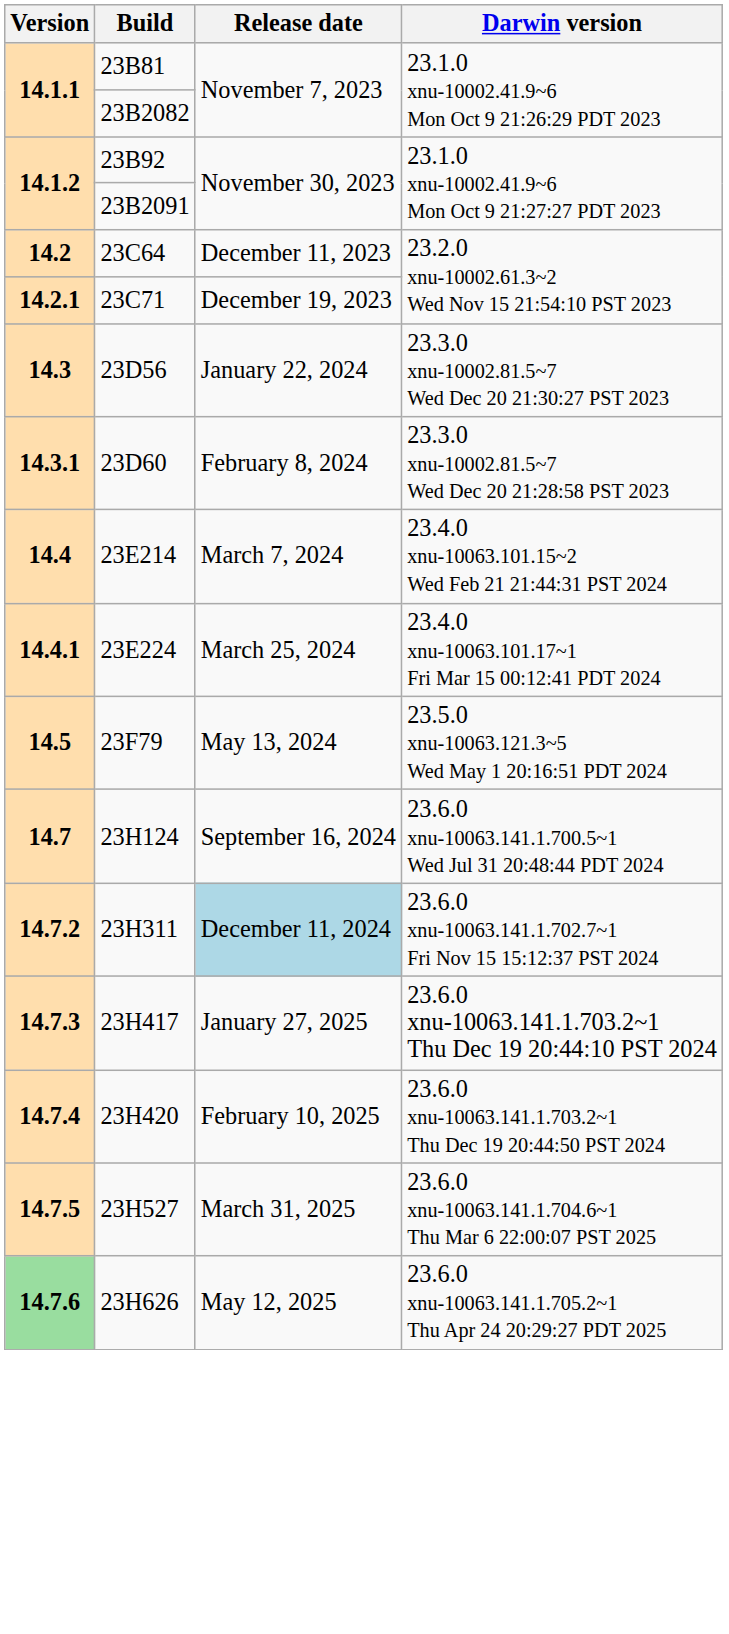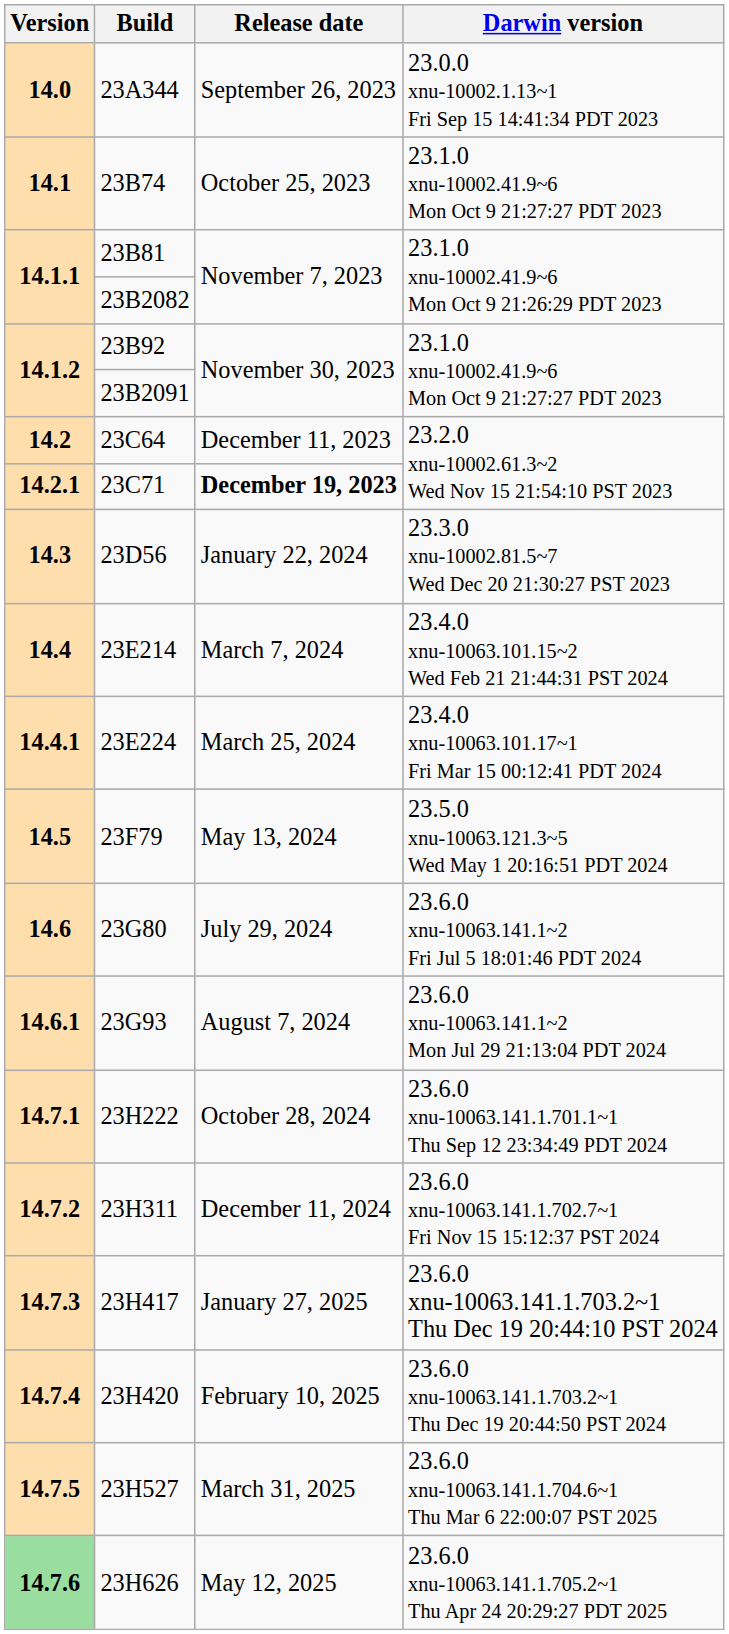 <table class="wikitable">
 <tr>
 <th>Version</th>
 <th>Build</th>
 <th>Release date</th>
 <th><a href='#'>Darwin</a> version</th>
+</tr>
+<tr>
+<th style="background: #FFDEAD;">14.0</th>
+<td>23A344</td>
+<td>September 26, 2023</td>
+<td>23.0.0<br><small>xnu-10002.1.13~1<br>Fri Sep 15 14:41:34 PDT 2023</small></td>
+</tr>
+<tr>
+<th style="background: #FFDEAD;">14.1</th>
+<td>23B74</td>
+<td>October 25, 2023</td>
+<td>23.1.0<br><small>xnu-10002.41.9~6<br>Mon Oct  9 21:27:27 PDT 2023</small></td>
 </tr>
 <tr>
 <th rowspan=2 style="background: #FFDEAD">14.1.1</th>
 <td>23B81</td>
 <td rowspan=2>November 7, 2023</td>
 <td rowspan=2>23.1.0<br><small>xnu-10002.41.9~6<br>Mon Oct 9 21:26:29 PDT 2023</small></td>
 </tr>
 <tr>
 <td>23B2082</td>
 </tr>
 <tr>
 <th rowspan=2 style="background: #FFDEAD">14.1.2</th>
 <td>23B92</td>
 <td rowspan=2>November 30, 2023</td>
 <td rowspan=2>23.1.0<br><small>xnu-10002.41.9~6<br>Mon Oct 9 21:27:27 PDT 2023</small></td>
 </tr>
 <tr>
 <td>23B2091</td>
 </tr>
 <tr>
 <th style="background: #FFDEAD;">14.2</th>
 <td>23C64</td>
 <td>December 11, 2023</td>
 <td rowspan=2>23.2.0<br><small>xnu-10002.61.3~2<br>Wed Nov 15 21:54:10 PST 2023</small></td>
 </tr>
 <tr>
 <th style="background: #FFDEAD;">14.2.1</th>
 <td>23C71</td>
-<td>December 19, 2023</td>
+<td><strong>December 19, 2023</strong></td>
 </tr>
 <tr>
 <th style="background: #FFDEAD;">14.3</th>
 <td>23D56</td>
 <td>January 22, 2024</td>
 <td>23.3.0<br><small>xnu-10002.81.5~7<br>Wed Dec 20 21:30:27 PST 2023</small></td>
-</tr>
-<tr>
-<th style="background: #FFDEAD;">14.3.1</th>
-<td>23D60</td>
-<td>February 8, 2024</td>
-<td>23.3.0<br><small>xnu-10002.81.5~7<br>Wed Dec 20 21:28:58 PST 2023</small></td>
 </tr>
 <tr>
 <th style="background: #FFDEAD;">14.4</th>
 <td>23E214</td>
 <td>March 7, 2024</td>
 <td>23.4.0<br><small>xnu-10063.101.15~2<br>Wed Feb 21 21:44:31 PST 2024</small></td>
 </tr>
 <tr>
 <th style="background: #FFDEAD;">14.4.1</th>
 <td>23E224</td>
 <td>March 25, 2024</td>
 <td>23.4.0<br><small>xnu-10063.101.17~1<br>Fri Mar 15 00:12:41 PDT 2024</small></td>
 </tr>
 <tr>
 <th style="background: #FFDEAD;">14.5</th>
 <td>23F79</td>
 <td>May 13, 2024</td>
 <td>23.5.0<br><small>xnu-10063.121.3~5<br>Wed May 1 20:16:51 PDT 2024</small></td>
 </tr>
 <tr>
-<th style="background: #FFDEAD;">14.7</th>
-<td>23H124</td>
-<td>September 16, 2024</td>
-<td>23.6.0<br><small>xnu-10063.141.1.700.5~1<br>Wed Jul 31 20:48:44 PDT 2024</small></td>
+<th style="background: #FFDEAD;">14.6</th>
+<td>23G80</td>
+<td>July 29, 2024</td>
+<td>23.6.0<br><small>xnu-10063.141.1~2<br>Fri Jul  5 18:01:46 PDT 2024</small></td>
+</tr>
+<tr>
+<th style="background: #FFDEAD;">14.6.1</th>
+<td>23G93</td>
+<td>August 7, 2024</td>
+<td>23.6.0<br><small>xnu-10063.141.1~2<br>Mon Jul 29 21:13:04 PDT 2024</small></td>
+</tr>
+<tr>
+<th style="background: #FFDEAD;">14.7.1</th>
+<td>23H222</td>
+<td>October 28, 2024</td>
+<td>23.6.0<br><small>xnu-10063.141.1.701.1~1<br>Thu Sep 12 23:34:49 PDT 2024</small></td>
 </tr>
 <tr>
 <th style="background: #FFDEAD;">14.7.2</th>
 <td>23H311</td>
-<td style="background: lightblue;">December 11, 2024</td>
+<td>December 11, 2024</td>
 <td>23.6.0<br><small>xnu-10063.141.1.702.7~1<br>Fri Nov 15 15:12:37 PST 2024</small></td>
 </tr>
 <tr>
 <th style="background: #FFDEAD;">14.7.3</th>
 <td>23H417</td>
 <td>January 27, 2025</td>
 <td>23.6.0<br>xnu-10063.141.1.703.2~1<br>Thu Dec 19 20:44:10 PST 2024</td>
 </tr>
 <tr>
 <th style="background: #FFDEAD;">14.7.4</th>
 <td>23H420</td>
 <td>February 10, 2025</td>
 <td>23.6.0<br><small>xnu-10063.141.1.703.2~1<br>Thu Dec 19 20:44:50 PST 2024</small></td>
 </tr>
 <tr>
 <th style="background: #FFDEAD;">14.7.5</th>
 <td>23H527</td>
 <td>March 31, 2025</td>
 <td>23.6.0<br><small>xnu-10063.141.1.704.6~1<br>Thu Mar 6 22:00:07 PST 2025</small></td>
 </tr>
 <tr>
 <th style="background: #99DD9F;">14.7.6</th>
 <td>23H626</td>
 <td>May 12, 2025</td>
 <td>23.6.0<br><small>xnu-10063.141.1.705.2~1<br>Thu Apr 24 20:29:27 PDT 2025</small></td>
 </tr>
 <tr>
 </tr>
 </table>
